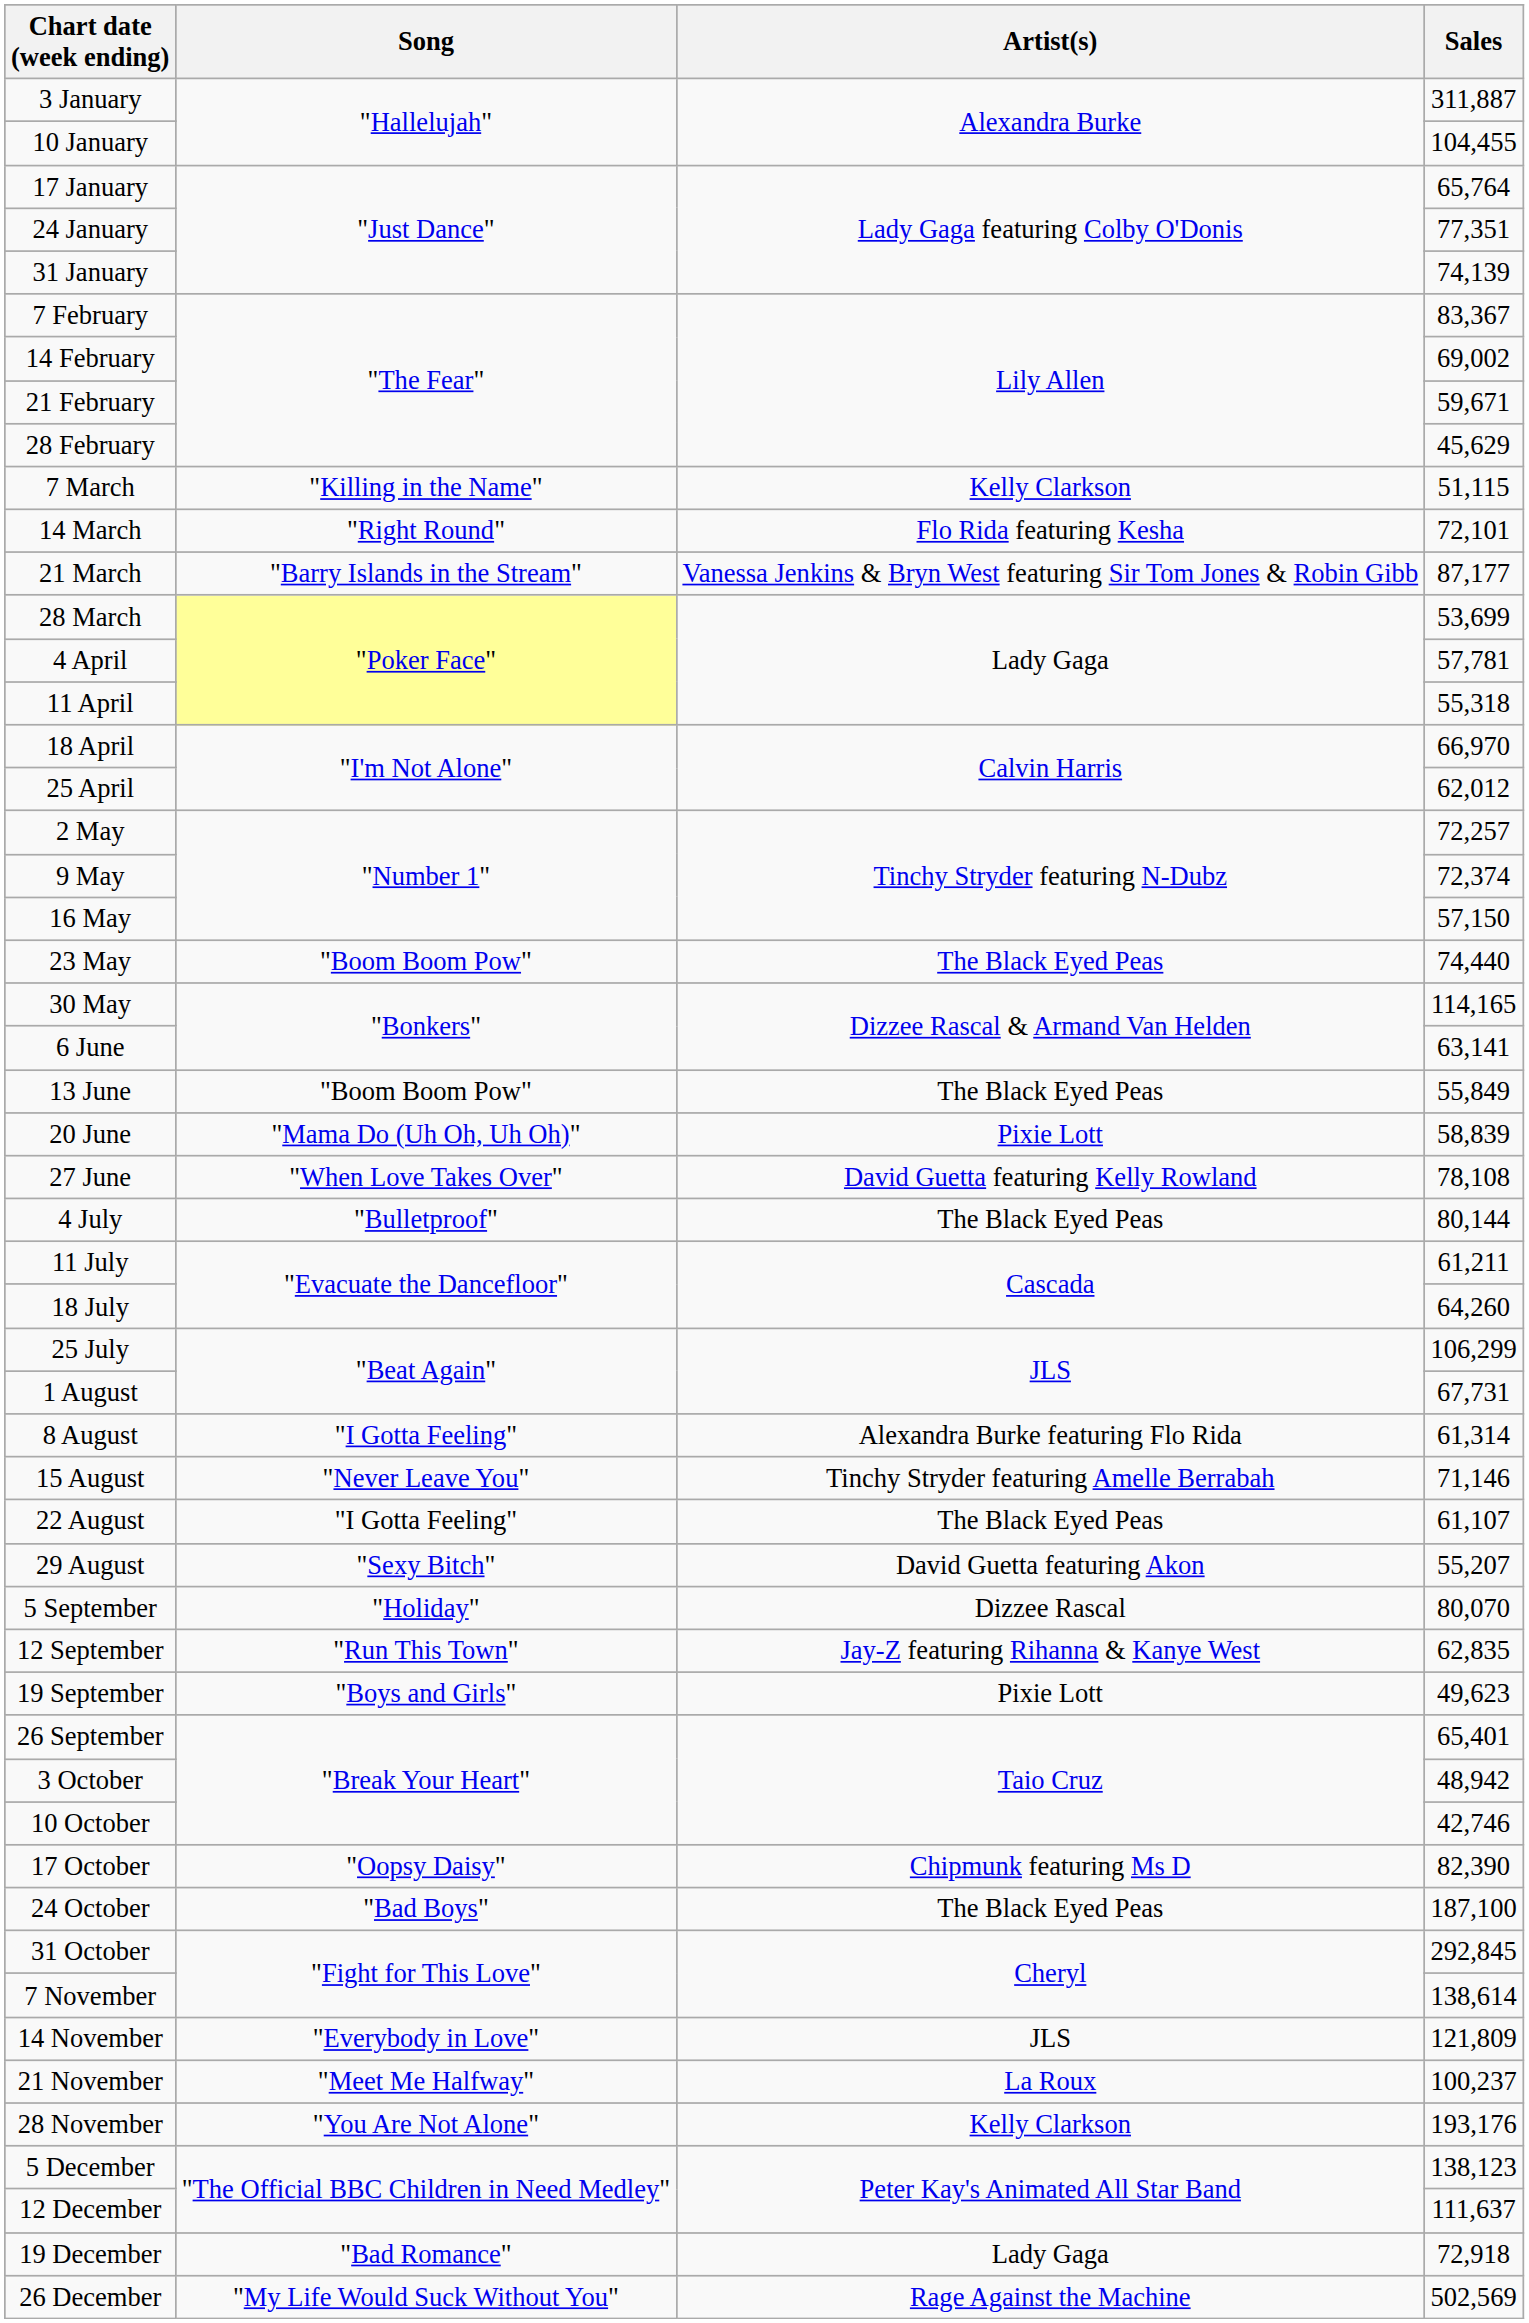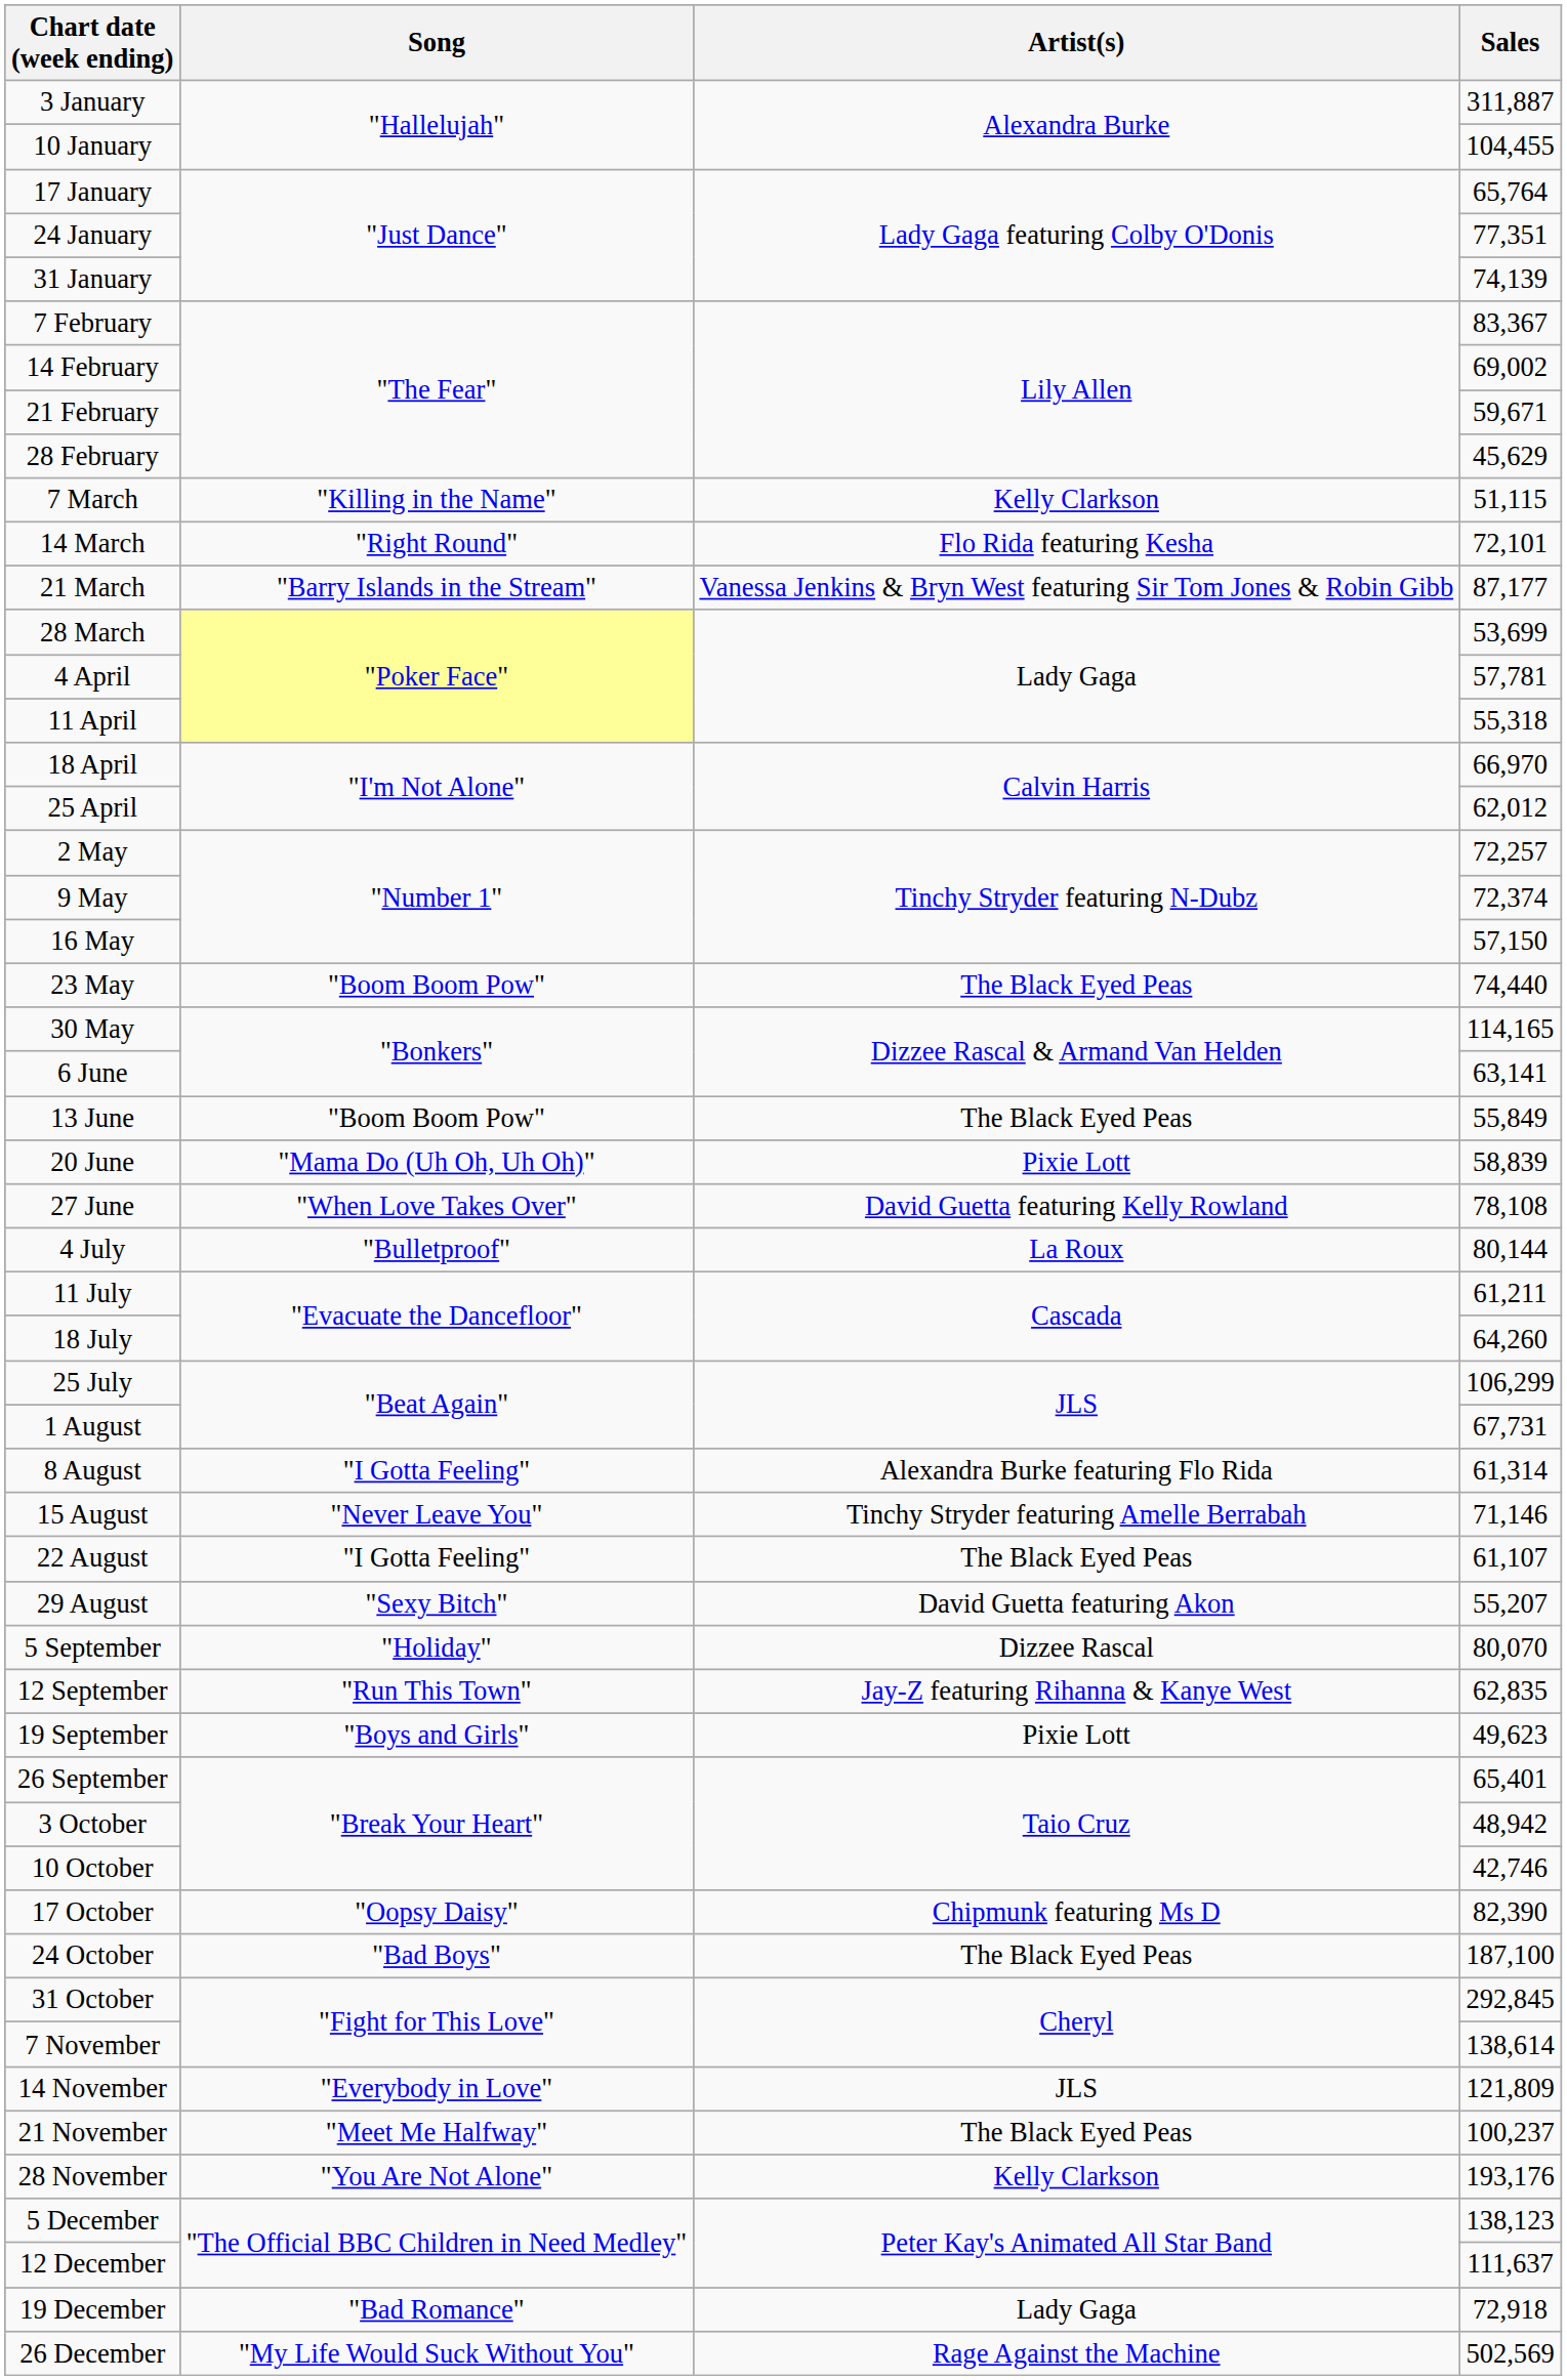 <table class="wikitable plainrowheaders" style="font-size:97%; text-align:center;">
 <tr>
 <th>Chart date<br>(week ending)</th>
 <th>Song</th>
 <th>Artist(s)</th>
 <th>Sales</th>
 </tr>
 <tr>
 <td>3 January</td>
 <td rowspan="2">"<a href='#'>Hallelujah</a>"</td>
 <td rowspan="2"><a href='#'>Alexandra Burke</a></td>
 <td>311,887</td>
 </tr>
 <tr>
 <td>10 January</td>
 <td>104,455</td>
 </tr>
 <tr>
 <td>17 January</td>
 <td rowspan="3">"<a href='#'>Just Dance</a>"</td>
 <td rowspan="3"><a href='#'>Lady Gaga</a> featuring <a href='#'>Colby O'Donis</a></td>
 <td>65,764</td>
 </tr>
 <tr>
 <td>24 January</td>
 <td>77,351</td>
 </tr>
 <tr>
 <td>31 January</td>
 <td>74,139</td>
 </tr>
 <tr>
 <td>7 February</td>
 <td rowspan="4">"<a href='#'>The Fear</a>"</td>
 <td rowspan="4"><a href='#'>Lily Allen</a></td>
 <td>83,367</td>
 </tr>
 <tr>
 <td>14 February</td>
 <td>69,002</td>
 </tr>
 <tr>
 <td>21 February</td>
 <td>59,671</td>
 </tr>
 <tr>
 <td>28 February</td>
 <td>45,629</td>
 </tr>
 <tr>
 <td>7 March</td>
 <td>"<a href='#'>Killing in the Name</a>"</td>
 <td><a href='#'>Kelly Clarkson</a></td>
 <td>51,115</td>
 </tr>
 <tr>
 <td>14 March</td>
 <td>"<a href='#'>Right Round</a>"</td>
 <td><a href='#'>Flo Rida</a> featuring <a href='#'>Kesha</a></td>
 <td>72,101</td>
 </tr>
 <tr>
 <td>21 March</td>
 <td>"<a href='#'>Barry Islands in the Stream</a>"</td>
 <td><a href='#'>Vanessa Jenkins</a> & <a href='#'>Bryn West</a> featuring <a href='#'>Sir Tom Jones</a> & <a href='#'>Robin Gibb</a></td>
 <td>87,177</td>
 </tr>
 <tr>
 <td>28 March</td>
 <td bgcolor=#FFFF99 rowspan="3">"<a href='#'>Poker Face</a>" </td>
 <td rowspan="3">Lady Gaga</td>
 <td>53,699</td>
 </tr>
 <tr>
 <td>4 April</td>
 <td>57,781</td>
 </tr>
 <tr>
 <td>11 April</td>
 <td>55,318</td>
 </tr>
 <tr>
 <td>18 April</td>
 <td rowspan="2">"<a href='#'>I'm Not Alone</a>"</td>
 <td rowspan="2"><a href='#'>Calvin Harris</a></td>
 <td>66,970</td>
 </tr>
 <tr>
 <td>25 April</td>
 <td>62,012</td>
 </tr>
 <tr>
 <td>2 May</td>
 <td rowspan="3">"<a href='#'>Number 1</a>"</td>
 <td rowspan="3"><a href='#'>Tinchy Stryder</a> featuring <a href='#'>N-Dubz</a></td>
 <td>72,257</td>
 </tr>
 <tr>
 <td>9 May</td>
 <td>72,374</td>
 </tr>
 <tr>
 <td>16 May</td>
 <td>57,150</td>
 </tr>
 <tr>
 <td>23 May</td>
 <td>"<a href='#'>Boom Boom Pow</a>"</td>
 <td><a href='#'>The Black Eyed Peas</a></td>
 <td>74,440</td>
 </tr>
 <tr>
 <td>30 May</td>
 <td rowspan="2">"<a href='#'>Bonkers</a>"</td>
 <td rowspan="2"><a href='#'>Dizzee Rascal</a> & <a href='#'>Armand Van Helden</a></td>
 <td>114,165</td>
 </tr>
 <tr>
 <td>6 June</td>
 <td>63,141</td>
 </tr>
 <tr>
 <td>13 June</td>
 <td>"Boom Boom Pow"</td>
 <td>The Black Eyed Peas</td>
 <td>55,849</td>
 </tr>
 <tr>
 <td>20 June</td>
 <td>"<a href='#'>Mama Do (Uh Oh, Uh Oh)</a>"</td>
 <td><a href='#'>Pixie Lott</a></td>
 <td>58,839</td>
 </tr>
 <tr>
 <td>27 June</td>
 <td>"<a href='#'>When Love Takes Over</a>"</td>
 <td><a href='#'>David Guetta</a> featuring <a href='#'>Kelly Rowland</a></td>
 <td>78,108</td>
 </tr>
 <tr>
 <td>4 July</td>
 <td>"<a href='#'>Bulletproof</a>"</td>
-<td>The Black Eyed Peas</td>
+<td><a href='#'>La Roux</a></td>
 <td>80,144</td>
 </tr>
 <tr>
 <td>11 July</td>
 <td rowspan="2">"<a href='#'>Evacuate the Dancefloor</a>"</td>
 <td rowspan="2"><a href='#'>Cascada</a></td>
 <td>61,211</td>
 </tr>
 <tr>
 <td>18 July</td>
 <td>64,260</td>
 </tr>
 <tr>
 <td>25 July</td>
 <td rowspan="2">"<a href='#'>Beat Again</a>"</td>
 <td rowspan="2"><a href='#'>JLS</a></td>
 <td>106,299</td>
 </tr>
 <tr>
 <td>1 August</td>
 <td>67,731</td>
 </tr>
 <tr>
 <td>8 August</td>
 <td>"<a href='#'>I Gotta Feeling</a>"</td>
 <td>Alexandra Burke featuring Flo Rida</td>
 <td>61,314</td>
 </tr>
 <tr>
 <td>15 August</td>
 <td>"<a href='#'>Never Leave You</a>"</td>
 <td>Tinchy Stryder featuring <a href='#'>Amelle Berrabah</a></td>
 <td>71,146</td>
 </tr>
 <tr>
 <td>22 August</td>
 <td>"I Gotta Feeling"</td>
 <td>The Black Eyed Peas</td>
 <td>61,107</td>
 </tr>
 <tr>
 <td>29 August</td>
 <td>"<a href='#'>Sexy Bitch</a>"</td>
 <td>David Guetta featuring <a href='#'>Akon</a></td>
 <td>55,207</td>
 </tr>
 <tr>
 <td>5 September</td>
 <td>"<a href='#'>Holiday</a>"</td>
 <td>Dizzee Rascal</td>
 <td>80,070</td>
 </tr>
 <tr>
 <td>12 September</td>
 <td>"<a href='#'>Run This Town</a>"</td>
 <td><a href='#'>Jay-Z</a> featuring <a href='#'>Rihanna</a> & <a href='#'>Kanye West</a></td>
 <td>62,835</td>
 </tr>
 <tr>
 <td>19 September</td>
 <td>"<a href='#'>Boys and Girls</a>"</td>
 <td>Pixie Lott</td>
 <td>49,623</td>
 </tr>
 <tr>
 <td>26 September</td>
 <td rowspan="3">"<a href='#'>Break Your Heart</a>"</td>
 <td rowspan="3"><a href='#'>Taio Cruz</a></td>
 <td>65,401</td>
 </tr>
 <tr>
 <td>3 October</td>
 <td>48,942</td>
 </tr>
 <tr>
 <td>10 October</td>
 <td>42,746</td>
 </tr>
 <tr>
 <td>17 October</td>
 <td>"<a href='#'>Oopsy Daisy</a>"</td>
 <td><a href='#'>Chipmunk</a> featuring <a href='#'>Ms D</a></td>
 <td>82,390</td>
 </tr>
 <tr>
 <td>24 October</td>
 <td>"<a href='#'>Bad Boys</a>"</td>
 <td>The Black Eyed Peas</td>
 <td>187,100</td>
 </tr>
 <tr>
 <td>31 October</td>
 <td rowspan="2">"<a href='#'>Fight for This Love</a>"</td>
 <td rowspan="2"><a href='#'>Cheryl</a></td>
 <td>292,845</td>
 </tr>
 <tr>
 <td>7 November</td>
 <td>138,614</td>
 </tr>
 <tr>
 <td>14 November</td>
 <td>"<a href='#'>Everybody in Love</a>"</td>
 <td>JLS</td>
 <td>121,809</td>
 </tr>
 <tr>
 <td>21 November</td>
 <td>"<a href='#'>Meet Me Halfway</a>"</td>
-<td><a href='#'>La Roux</a></td>
+<td>The Black Eyed Peas</td>
 <td>100,237</td>
 </tr>
 <tr>
 <td>28 November</td>
 <td>"<a href='#'>You Are Not Alone</a>"</td>
 <td><a href='#'>Kelly Clarkson</a></td>
 <td>193,176</td>
 </tr>
 <tr>
 <td>5 December</td>
 <td rowspan="2">"<a href='#'>The Official BBC Children in Need Medley</a>"</td>
 <td rowspan="2"><a href='#'>Peter Kay's Animated All Star Band</a></td>
 <td>138,123</td>
 </tr>
 <tr>
 <td>12 December</td>
 <td>111,637</td>
 </tr>
 <tr>
 <td>19 December</td>
 <td>"<a href='#'>Bad Romance</a>"</td>
 <td>Lady Gaga</td>
 <td>72,918</td>
 </tr>
 <tr>
 <td>26 December</td>
 <td>"<a href='#'>My Life Would Suck Without You</a>"</td>
 <td><a href='#'>Rage Against the Machine</a></td>
 <td>502,569</td>
 </tr>
 </table>
